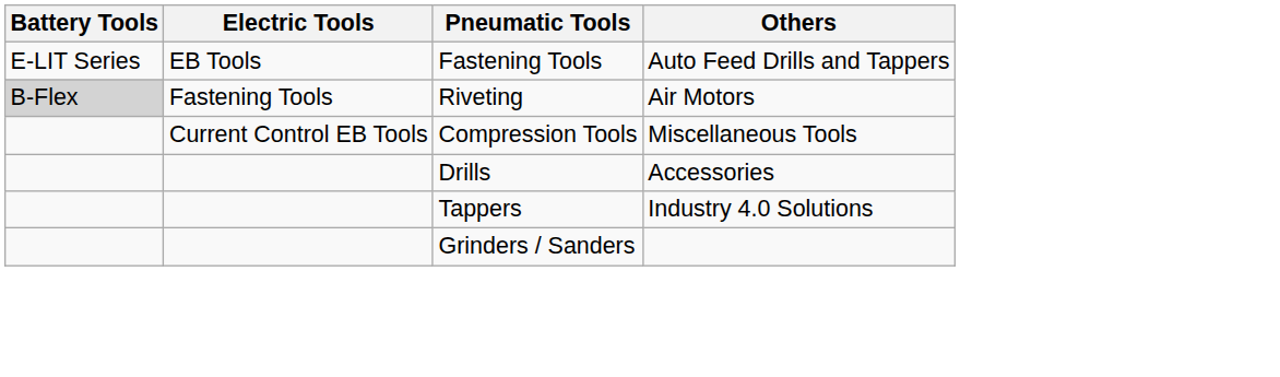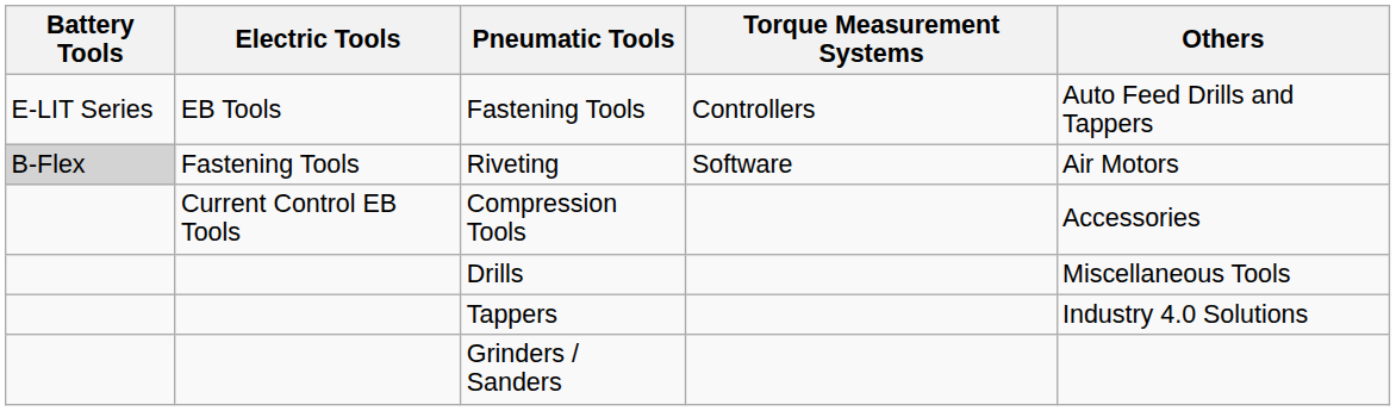 <table class="wikitable">
 <tr>
 <th>Battery Tools</th>
 <th>Electric Tools</th>
 <th>Pneumatic Tools</th>
+<th>Torque Measurement Systems</th>
 <th>Others</th>
 </tr>
 <tr>
 <td>E-LIT Series</td>
 <td>EB Tools</td>
 <td>Fastening Tools</td>
+<td>Controllers</td>
 <td>Auto Feed Drills and Tappers</td>
 </tr>
 <tr>
 <td style="background: lightgrey;">B-Flex</td>
 <td>Fastening Tools</td>
 <td>Riveting</td>
+<td>Software</td>
 <td>Air Motors</td>
 </tr>
 <tr>
 <td></td>
 <td>Current Control EB Tools</td>
 <td>Compression Tools</td>
+<td></td>
+<td>Accessories</td>
+</tr>
+<tr>
+<td></td>
+<td></td>
+<td>Drills</td>
+<td></td>
 <td>Miscellaneous Tools</td>
 </tr>
 <tr>
 <td></td>
 <td></td>
-<td>Drills</td>
-<td>Accessories</td>
-</tr>
-<tr>
+<td>Tappers</td>
 <td></td>
-<td></td>
-<td>Tappers</td>
 <td>Industry 4.0 Solutions</td>
 </tr>
 <tr>
 <td></td>
 <td></td>
 <td>Grinders / Sanders</td>
 <td></td>
+<td></td>
 </tr>
 </table>
